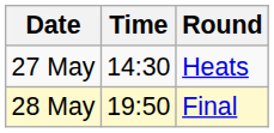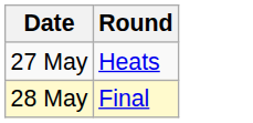 <table class="wikitable">
 <tr>
 <th>Date</th>
-<th>Time</th>
 <th>Round</th>
 </tr>
 <tr>
 <td>27 May</td>
-<td>14:30</td>
 <td><a href='#'>Heats</a></td>
 </tr>
 <tr style=background:lemonchiffon>
 <td>28 May</td>
-<td>19:50</td>
 <td><a href='#'>Final</a></td>
 </tr>
 </table>
